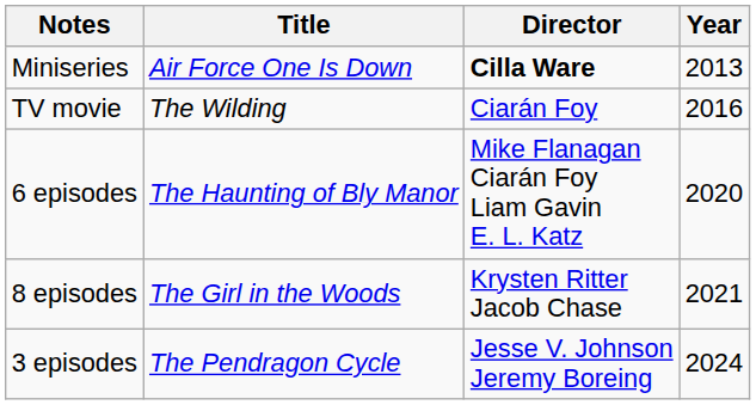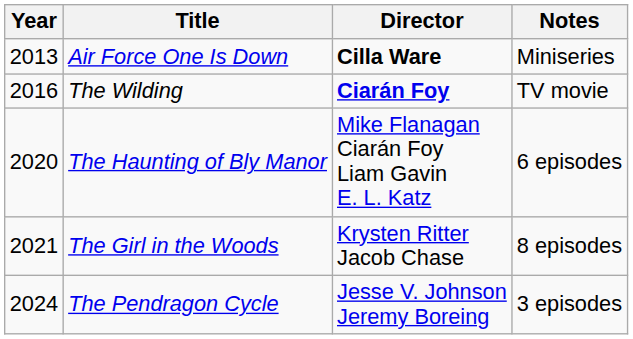 <table class="wikitable">
 <tr>
-<th>Notes</th>
+<th>Year</th>
 <th>Title</th>
 <th>Director</th>
-<th>Year</th>
+<th>Notes</th>
 </tr>
 <tr>
-<td>Miniseries</td>
+<td>2013</td>
 <td><em><a href='#'>Air Force One Is Down</a></em></td>
 <td><strong>Cilla Ware</strong></td>
-<td>2013</td>
+<td>Miniseries</td>
 </tr>
 <tr>
+<td>2016</td>
+<td><em>The Wilding</em></td>
+<td><strong><a href='#'>Ciarán Foy</a></strong></td>
 <td>TV movie</td>
-<td><em>The Wilding</em></td>
-<td><a href='#'>Ciarán Foy</a></td>
-<td>2016</td>
 </tr>
 <tr>
-<td>6 episodes</td>
+<td>2020</td>
 <td><em><a href='#'>The Haunting of Bly Manor</a></em></td>
 <td><a href='#'>Mike Flanagan</a><br>Ciarán Foy<br>Liam Gavin<br><a href='#'>E. L. Katz</a></td>
-<td>2020</td>
+<td>6 episodes</td>
 </tr>
 <tr>
-<td>8 episodes</td>
+<td>2021</td>
 <td><em><a href='#'>The Girl in the Woods</a></em></td>
 <td><a href='#'>Krysten Ritter</a><br>Jacob Chase</td>
-<td>2021</td>
+<td>8 episodes</td>
 </tr>
 <tr>
-<td>3 episodes</td>
+<td>2024</td>
 <td><em><a href='#'>The Pendragon Cycle</a></em></td>
 <td><a href='#'>Jesse V. Johnson</a><br><a href='#'>Jeremy Boreing</a></td>
-<td>2024</td>
+<td>3 episodes</td>
 </tr>
 </table>
